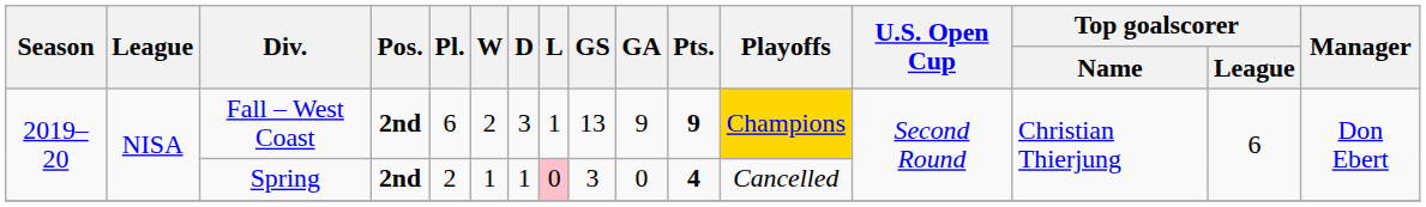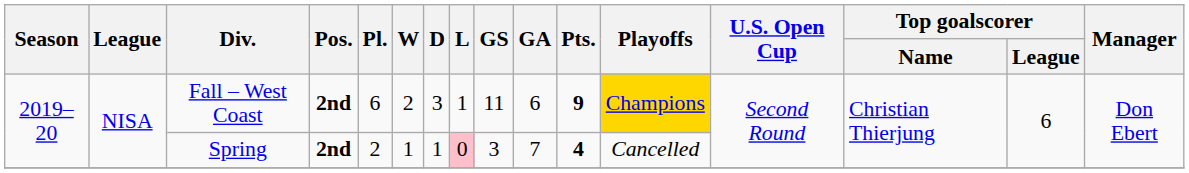 <table class="wikitable" style="text-align:center">
 <tr>
 <th rowspan="2">Season</th>
 <th rowspan="2">League</th>
 <th rowspan="2">Div.</th>
 <th rowspan="2">Pos.</th>
 <th rowspan="2">Pl.</th>
 <th rowspan="2">W</th>
 <th rowspan="2">D</th>
 <th rowspan="2">L</th>
 <th rowspan="2">GS</th>
 <th rowspan="2">GA</th>
 <th rowspan="2">Pts.</th>
 <th rowspan="2">Playoffs</th>
 <th rowspan="2"><a href='#'>U.S. Open Cup</a></th>
 <th colspan="2">Top goalscorer</th>
 <th rowspan="2">Manager</th>
 </tr>
 <tr>
 <th>Name</th>
 <th>League</th>
 </tr>
 <tr>
 <td rowspan="2"><a href='#'>2019–20</a></td>
 <td rowspan="2"><a href='#'>NISA</a></td>
 <td><a href='#'>Fall – West Coast</a></td>
 <td><strong>2nd</strong></td>
 <td>6</td>
 <td>2</td>
 <td>3</td>
 <td>1</td>
-<td>13</td>
-<td>9</td>
+<td>11</td>
+<td>6</td>
 <td><strong>9</strong></td>
 <td style="background:gold;"><a href='#'>Champions</a></td>
 <td rowspan="2"><a href='#'><em>Second Round</em></a></td>
 <td rowspan="2" align=left> <a href='#'>Christian Thierjung</a></td>
 <td rowspan="2">6</td>
 <td rowspan="2"> <a href='#'>Don Ebert</a></td>
 </tr>
 <tr>
 <td><a href='#'>Spring</a></td>
 <td><strong>2nd</strong></td>
 <td>2</td>
 <td>1</td>
 <td>1</td>
 <td style="background: pink;">0</td>
 <td>3</td>
-<td>0</td>
+<td>7</td>
 <td><strong>4</strong></td>
 <td><em>Cancelled</em></td>
 </tr>
 <tr>
 </tr>
 </table>
